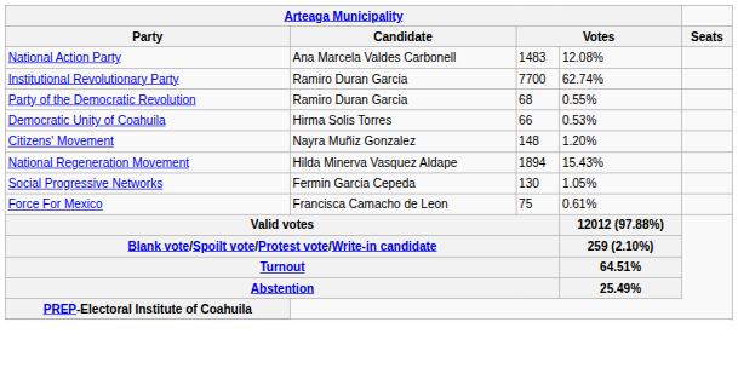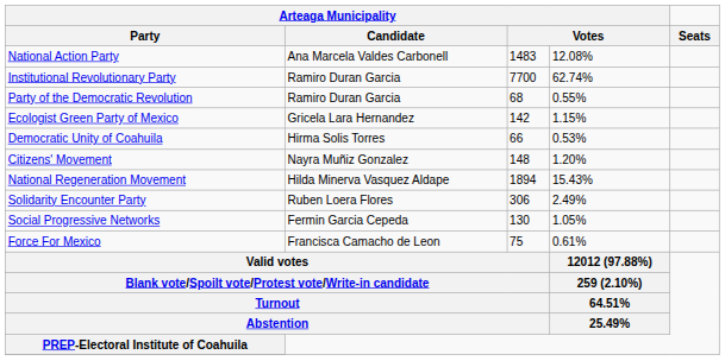 <table class="wikitable collapsible collapsed" style="font-size:95%; width:72%; line-height:126%; margin-bottom:0">
 <tr>
 <th Colspan = 4><strong><a href='#'>Arteaga Municipality</a></strong></th>
 </tr>
 <tr style="background:#efefef;">
 <th Colspan = 1><strong>Party</strong></th>
 <th Colspan = 1><strong>Candidate</strong></th>
 <th Colspan = 2><strong>Votes</strong></th>
 <th Colspan = 1><strong>Seats</strong></th>
 </tr>
 <tr>
 <td> <a href='#'>National Action Party</a></td>
 <td>Ana Marcela Valdes Carbonell</td>
 <td>1483</td>
 <td>12.08%</td>
 <td></td>
 </tr>
 <tr>
 <td> <a href='#'>Institutional Revolutionary Party</a></td>
 <td>Ramiro Duran Garcia</td>
 <td>7700</td>
 <td>62.74%</td>
 <td></td>
 </tr>
 <tr>
 <td> <a href='#'>Party of the Democratic Revolution</a></td>
 <td>Ramiro Duran Garcia</td>
 <td>68</td>
 <td>0.55%</td>
 <td></td>
 </tr>
 <tr>
+<td> <a href='#'>Ecologist Green Party of Mexico</a></td>
+<td>Gricela Lara Hernandez</td>
+<td>142</td>
+<td>1.15%</td>
+<td></td>
+</tr>
+<tr>
 <td><a href='#'>Democratic Unity of Coahuila</a></td>
 <td>Hirma Solis Torres</td>
 <td>66</td>
 <td>0.53%</td>
 <td></td>
 </tr>
 <tr>
 <td> <a href='#'>Citizens' Movement</a></td>
 <td>Nayra Muñiz Gonzalez</td>
 <td>148</td>
 <td>1.20%</td>
 <td></td>
 </tr>
 <tr>
 <td> <a href='#'>National Regeneration Movement</a></td>
 <td>Hilda Minerva Vasquez Aldape</td>
 <td>1894</td>
 <td>15.43%</td>
+<td></td>
+</tr>
+<tr>
+<td> <a href='#'>Solidarity Encounter Party</a></td>
+<td>Ruben Loera Flores</td>
+<td>306</td>
+<td>2.49%</td>
 <td></td>
 </tr>
 <tr>
 <td><a href='#'>Social Progressive Networks</a></td>
 <td>Fermin Garcia Cepeda</td>
 <td>130</td>
 <td>1.05%</td>
 <td></td>
 </tr>
 <tr>
 <td><a href='#'>Force For Mexico</a></td>
 <td>Francisca Camacho de Leon</td>
 <td>75</td>
 <td>0.61%</td>
 <td></td>
 </tr>
 <tr>
 <th Colspan = 3><strong>Valid votes</strong></th>
 <th>12012 (97.88%)</th>
 </tr>
 <tr>
 <th Colspan = 3><strong><a href='#'>Blank vote</a>/<a href='#'>Spoilt vote</a>/<a href='#'>Protest vote</a>/<a href='#'>Write-in candidate</a></strong></th>
 <th>259 (2.10%)</th>
 </tr>
 <tr>
 <th Colspan = 3><strong><a href='#'>Turnout</a></strong></th>
 <th>64.51%</th>
 </tr>
 <tr>
 <th Colspan = 3><strong><a href='#'>Abstention</a></strong></th>
 <th>25.49%</th>
 </tr>
 <tr>
 <th Colspan =><a href='#'>PREP</a>-Electoral Institute of Coahuila</th>
 </tr>
 <tr>
 </tr>
 </table>
